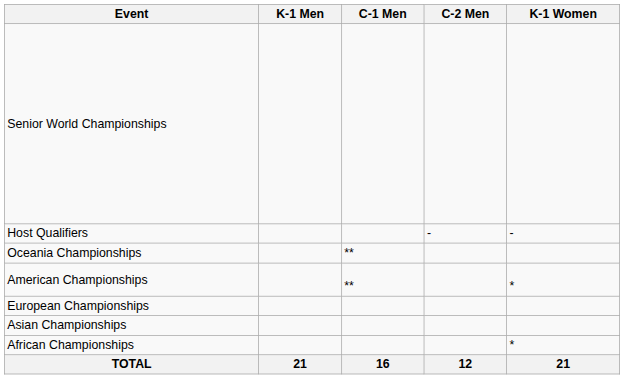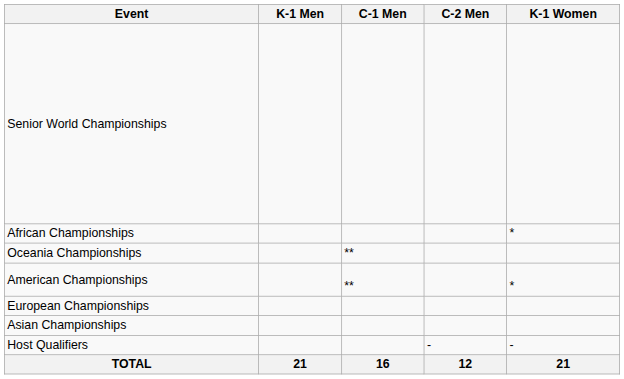 <table class="wikitable" width="800">
 <tr>
 <th>Event</th>
 <th>K-1 Men</th>
 <th>C-1 Men</th>
 <th>C-2 Men</th>
 <th>K-1 Women</th>
 </tr>
 <tr>
 <td>Senior World Championships</td>
 <td><br><br><br><br><br><br><br><br><br><br><br><br><br></td>
 <td><br><br><br><br><br><br><br><br></td>
 <td><br><br><br><br><br></td>
 <td><br><br><br><br><br><br><br><br><br><br><br><br><br><br></td>
 </tr>
 <tr>
-<td>Host Qualifiers</td>
+<td>African Championships</td>
 <td></td>
 <td></td>
-<td>-</td>
-<td>-</td>
+<td></td>
+<td><s></s>*</td>
 </tr>
 <tr>
 <td>Oceania Championships</td>
 <td></td>
 <td><s></s>**</td>
 <td></td>
 <td></td>
 </tr>
 <tr>
 <td>American Championships</td>
 <td></td>
 <td><br>**</td>
 <td></td>
 <td><br>*</td>
 </tr>
 <tr>
 <td>European Championships</td>
 <td><br></td>
 <td><br></td>
 <td><br></td>
 <td><br></td>
 </tr>
 <tr>
 <td>Asian Championships</td>
 <td></td>
 <td></td>
 <td></td>
 <td></td>
 </tr>
 <tr>
-<td>African Championships</td>
+<td>Host Qualifiers</td>
 <td></td>
 <td></td>
-<td></td>
-<td><s></s>*</td>
+<td>-</td>
+<td>-</td>
 </tr>
 <tr>
 <th>TOTAL</th>
 <th>21</th>
 <th>16</th>
 <th>12</th>
 <th>21</th>
 </tr>
 </table>
